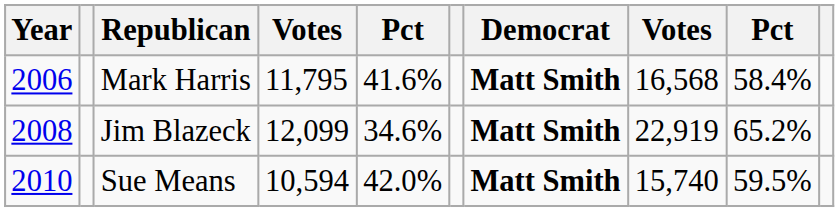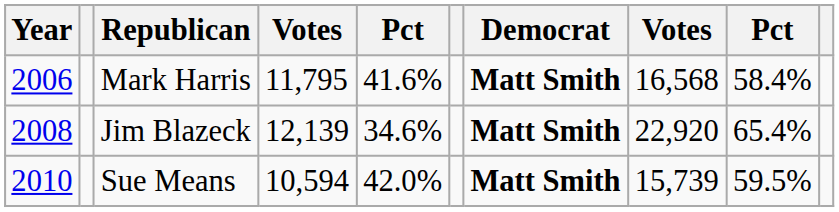 <table class="wikitable" style="margin:0.5em ; font-size:95%">
 <tr>
 <th>Year</th>
 <th></th>
 <th>Republican</th>
 <th>Votes</th>
 <th>Pct</th>
 <th></th>
 <th>Democrat</th>
 <th>Votes</th>
 <th>Pct</th>
 <th></th>
 </tr>
 <tr>
 <td><a href='#'>2006</a></td>
 <td></td>
 <td>Mark Harris</td>
 <td>11,795</td>
 <td>41.6%</td>
 <td></td>
 <td><strong>Matt Smith</strong></td>
 <td>16,568</td>
 <td>58.4%</td>
 <td></td>
 </tr>
 <tr>
 <td><a href='#'>2008</a></td>
 <td></td>
 <td>Jim Blazeck</td>
-<td>12,099</td>
+<td>12,139</td>
 <td>34.6%</td>
 <td></td>
 <td><strong>Matt Smith</strong></td>
-<td>22,919</td>
-<td>65.2%</td>
+<td>22,920</td>
+<td>65.4%</td>
 <td></td>
 </tr>
 <tr>
 <td><a href='#'>2010</a></td>
 <td></td>
 <td>Sue Means</td>
 <td>10,594</td>
 <td>42.0%</td>
 <td></td>
 <td><strong>Matt Smith</strong></td>
-<td>15,740</td>
+<td>15,739</td>
 <td>59.5%</td>
 </tr>
 </table>
